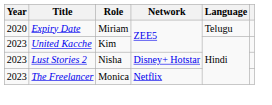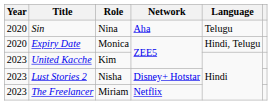 <table class="wikitable plainrowheaders sortable">
 <tr>
 <th scope="col">Year</th>
 <th scope="col">Title</th>
 <th scope="col">Role</th>
 <th scope="col" class="unsortable">Network</th>
 <th scope="col">Language</th>
 <th scope="col" class="unsortable"></th>
 </tr>
 <tr>
 <td scope="row">2020</td>
+<td><em>Sin</em></td>
+<td>Nina</td>
+<td><a href='#'>Aha</a></td>
+<td>Telugu</td>
+<td></td>
+</tr>
+<tr>
+<td scope="row">2020</td>
 <td><em><a href='#'>Expiry Date</a></em></td>
-<td>Miriam</td>
+<td>Monica</td>
 <td rowspan="2"><a href='#'>ZEE5</a></td>
-<td>Telugu</td>
+<td>Hindi, Telugu</td>
 <td></td>
 </tr>
 <tr>
 <td scope="row">2023</td>
 <td><em><a href='#'>United Kacche</a></em></td>
 <td>Kim</td>
 <td rowspan="3">Hindi</td>
 <td></td>
 </tr>
 <tr>
 <td scope="row">2023</td>
 <td><em><a href='#'>Lust Stories 2</a></em></td>
 <td>Nisha</td>
 <td><a href='#'>Disney+ Hotstar</a></td>
 <td></td>
 </tr>
 <tr>
 <td scope="row">2023</td>
 <td><em><a href='#'>The Freelancer</a></em></td>
-<td>Monica</td>
+<td>Miriam</td>
 <td><a href='#'>Netflix</a></td>
 <td></td>
 </tr>
 </table>
